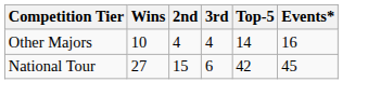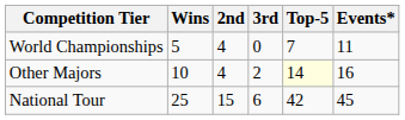 <table class="wikitable">
 <tr>
 <th>Competition Tier</th>
 <th>Wins</th>
 <th>2nd</th>
 <th>3rd</th>
 <th>Top-5</th>
 <th>Events*</th>
 </tr>
 <tr>
+<td>World Championships</td>
+<td>5</td>
+<td>4</td>
+<td>0</td>
+<td>7</td>
+<td>11</td>
+</tr>
+<tr>
 <td>Other Majors</td>
 <td>10</td>
 <td>4</td>
-<td>4</td>
-<td>14</td>
+<td>2</td>
+<td style="background: lightyellow;">14</td>
 <td>16</td>
 </tr>
 <tr>
 <td>National Tour</td>
-<td>27</td>
+<td>25</td>
 <td>15</td>
 <td>6</td>
 <td>42</td>
 <td>45</td>
 </tr>
 </table>
